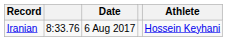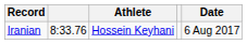 <table class="wikitable">
 <tr>
 <th>Record</th>
 <th></th>
+<th>Athlete</th>
+<th></th>
 <th>Date</th>
-<th></th>
-<th>Athlete</th>
 </tr>
 <tr>
 <td><a href='#'>Iranian</a></td>
 <td>8:33.76</td>
+<td><a href='#'>Hossein Keyhani</a></td>
+<td></td>
 <td align=right>6 Aug 2017</td>
-<td></td>
-<td><a href='#'>Hossein Keyhani</a></td>
 </tr>
 </table>
